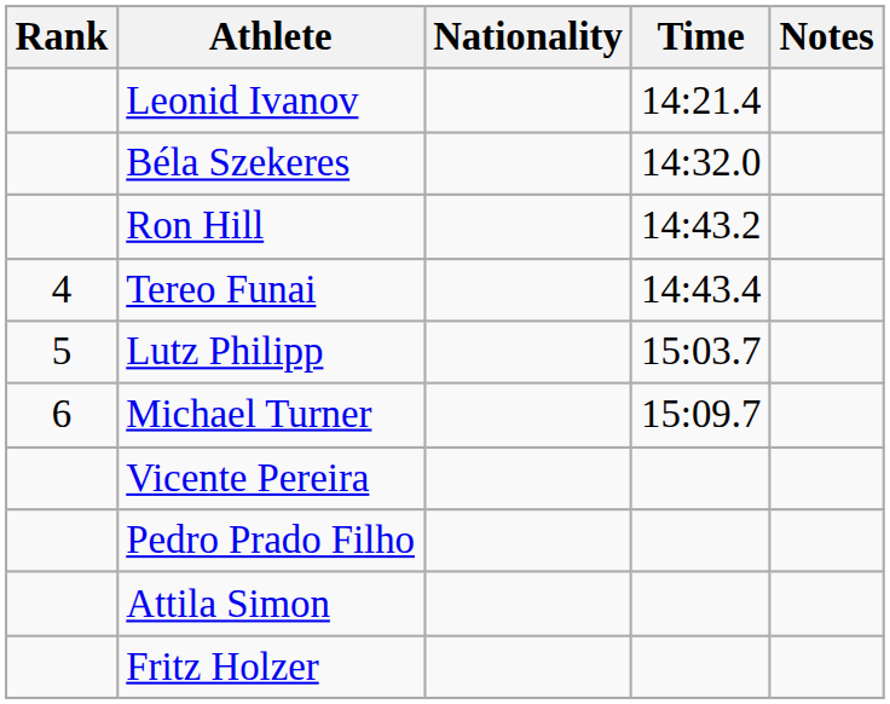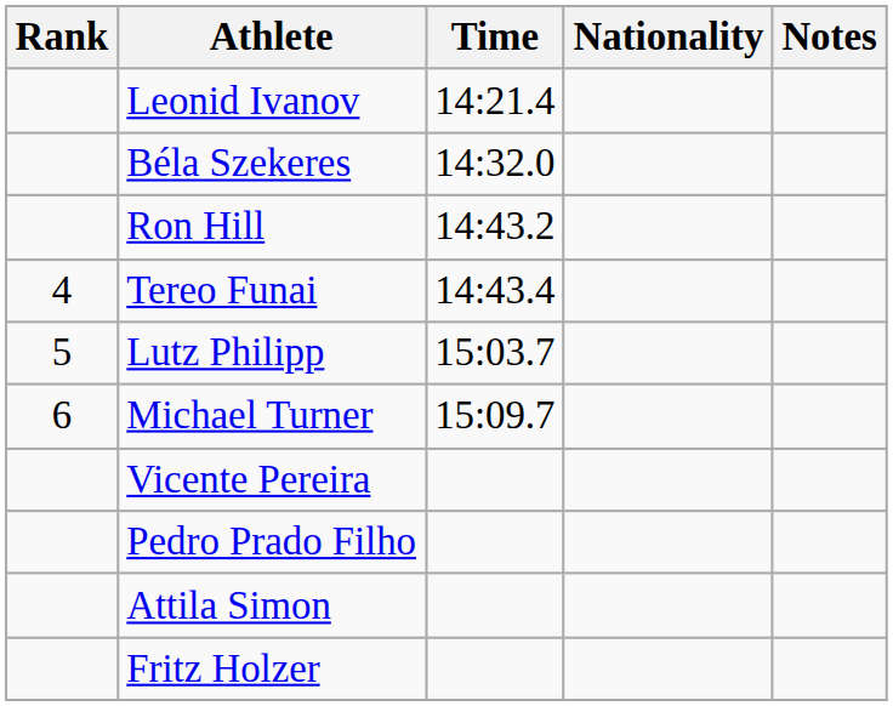 <table class="wikitable sortable" style="text-align:center">
 <tr>
 <th>Rank</th>
 <th>Athlete</th>
+<th>Time</th>
 <th>Nationality</th>
-<th>Time</th>
 <th>Notes</th>
 </tr>
 <tr>
 <td></td>
 <td align=left><a href='#'>Leonid Ivanov</a></td>
+<td>14:21.4</td>
 <td align=left></td>
-<td>14:21.4</td>
 <td></td>
 </tr>
 <tr>
 <td></td>
 <td align=left><a href='#'>Béla Szekeres</a></td>
+<td>14:32.0</td>
 <td align=left></td>
-<td>14:32.0</td>
 <td></td>
 </tr>
 <tr>
 <td></td>
 <td align=left><a href='#'>Ron Hill</a></td>
+<td>14:43.2</td>
 <td align=left></td>
-<td>14:43.2</td>
 <td></td>
 </tr>
 <tr>
 <td>4</td>
 <td align=left><a href='#'>Tereo Funai</a></td>
+<td>14:43.4</td>
 <td align=left></td>
-<td>14:43.4</td>
 <td></td>
 </tr>
 <tr>
 <td>5</td>
 <td align=left><a href='#'>Lutz Philipp</a></td>
+<td>15:03.7</td>
 <td align=left></td>
-<td>15:03.7</td>
 <td></td>
 </tr>
 <tr>
 <td>6</td>
 <td align=left><a href='#'>Michael Turner</a></td>
+<td>15:09.7</td>
 <td align=left></td>
-<td>15:09.7</td>
 <td></td>
 </tr>
 <tr>
 <td></td>
 <td align=left><a href='#'>Vicente Pereira</a></td>
+<td></td>
 <td align=left></td>
-<td></td>
 <td></td>
 </tr>
 <tr>
 <td></td>
 <td align=left><a href='#'>Pedro Prado Filho</a></td>
+<td></td>
 <td align=left></td>
-<td></td>
 <td></td>
 </tr>
 <tr>
 <td></td>
 <td align=left><a href='#'>Attila Simon</a></td>
+<td></td>
 <td align=left></td>
-<td></td>
 <td></td>
 </tr>
 <tr>
 <td></td>
 <td align=left><a href='#'>Fritz Holzer</a></td>
+<td></td>
 <td align=left></td>
-<td></td>
 <td></td>
 </tr>
 </table>
